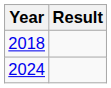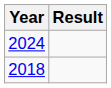 <table class="wikitable" style="text-align:center">
 <tr>
 <th>Year</th>
 <th>Result</th>
 </tr>
 <tr>
+<td><a href='#'>2024</a></td>
+<td></td>
+</tr>
+<tr>
 <td><a href='#'>2018</a></td>
 <td></td>
 </tr>
-<tr>
-<td><a href='#'>2024</a></td>
-<td></td>
-</tr>
 </table>
